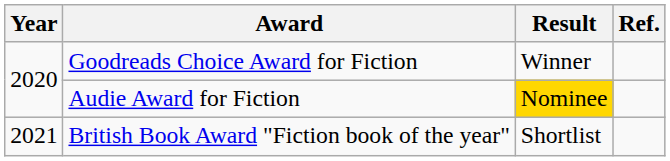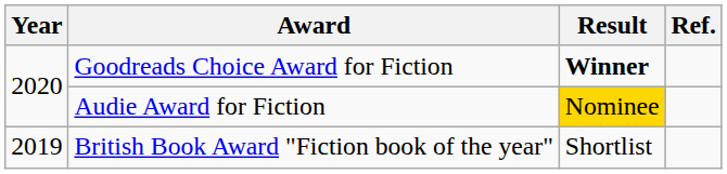 <table class="wikitable">
 <tr>
 <th>Year</th>
 <th>Award</th>
 <th>Result</th>
 <th>Ref.</th>
 </tr>
 <tr>
 <td rowspan="2">2020</td>
 <td><a href='#'>Goodreads Choice Award</a> for Fiction</td>
-<td>Winner</td>
+<td><strong>Winner</strong></td>
 <td></td>
 </tr>
 <tr>
 <td><a href='#'>Audie Award</a> for Fiction</td>
 <td style="background: gold;">Nominee</td>
 <td></td>
 </tr>
 <tr>
-<td>2021</td>
+<td>2019</td>
 <td><a href='#'>British Book Award</a> "Fiction book of the year"</td>
 <td>Shortlist</td>
 <td></td>
 </tr>
 </table>
